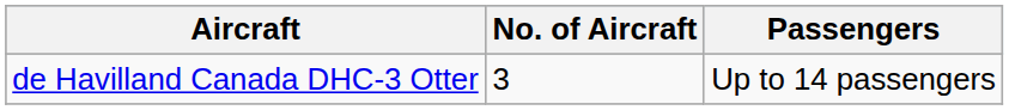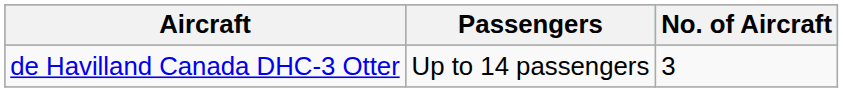 <table class="wikitable" style="margin:1em auto; border-collapse:collapse">
 <tr bgcolor=lightblue>
 <th>Aircraft</th>
+<th>Passengers</th>
 <th>No. of Aircraft</th>
-<th>Passengers</th>
 </tr>
 <tr>
 <td><a href='#'>de Havilland Canada DHC-3 Otter</a></td>
+<td>Up to 14 passengers</td>
 <td>3</td>
-<td>Up to 14 passengers</td>
 </tr>
 </table>
